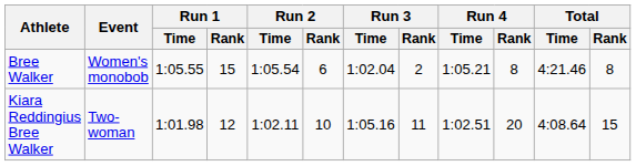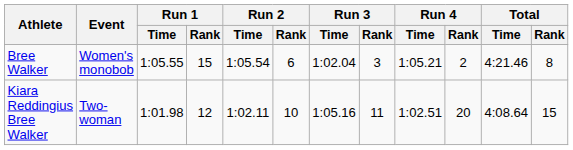 <table class=wikitable style=font-size:90%;text-align:center>
 <tr>
 <th rowspan=2>Athlete</th>
 <th rowspan=2>Event</th>
 <th colspan=2>Run 1</th>
 <th colspan=2>Run 2</th>
 <th colspan=2>Run 3</th>
 <th colspan=2>Run 4</th>
 <th colspan=2>Total</th>
 </tr>
 <tr style=font-size:95%>
 <th>Time</th>
 <th>Rank</th>
 <th>Time</th>
 <th>Rank</th>
 <th>Time</th>
 <th>Rank</th>
 <th>Time</th>
 <th>Rank</th>
 <th>Time</th>
 <th>Rank</th>
 </tr>
 <tr>
 <td align=left><a href='#'>Bree Walker</a></td>
 <td align=left><a href='#'>Women's monobob</a></td>
 <td>1:05.55</td>
 <td>15</td>
 <td>1:05.54</td>
 <td>6</td>
 <td>1:02.04</td>
+<td>3</td>
+<td>1:05.21</td>
 <td>2</td>
-<td>1:05.21</td>
-<td>8</td>
 <td>4:21.46</td>
 <td>8</td>
 </tr>
 <tr>
 <td align=left><a href='#'>Kiara Reddingius</a><br><a href='#'>Bree Walker</a></td>
 <td align=left><a href='#'>Two-woman</a></td>
 <td>1:01.98</td>
 <td>12</td>
 <td>1:02.11</td>
 <td>10</td>
 <td>1:05.16</td>
 <td>11</td>
 <td>1:02.51</td>
 <td>20</td>
 <td>4:08.64</td>
 <td>15</td>
 </tr>
 </table>
